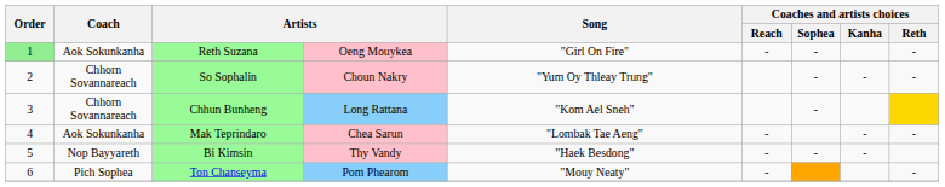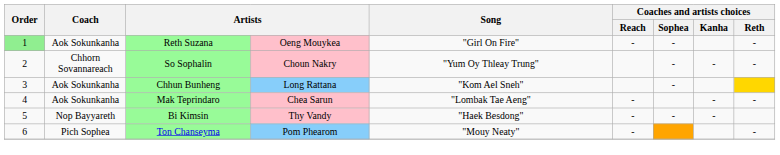 <table class="wikitable" style="text-align:center; width:100%;">
 <tr>
 <th scope="col" style="width:05%;" rowspan="2">Order</th>
 <th scope="col" style="width:10%;" rowspan="2">Coach</th>
 <th scope="col" style="width:30%;" colspan="2" rowspan="2">Artists</th>
 <th scope="col" style="width:30%;" rowspan="2">Song</th>
 <th scope="col" style="width:20%;" colspan="4">Coaches and artists choices</th>
 </tr>
 <tr>
 <th style="width:05%;">Reach</th>
 <th style="width:05%;">Sophea</th>
 <th style="width:05%;">Kanha</th>
 <th style="width:05%;">Reth</th>
 </tr>
 <tr>
 <td style="background: lightgreen;">1</td>
 <td>Aok Sokunkanha</td>
 <td style="background:palegreen">Reth Suzana</td>
 <td style="background:pink">Oeng Mouykea</td>
 <td>"Girl On Fire"</td>
 <td>-</td>
 <td>-</td>
 <td></td>
 <td>-</td>
 </tr>
 <tr>
 <td>2</td>
 <td>Chhorn Sovannareach</td>
 <td style="background:palegreen">So Sophalin</td>
 <td style="background:pink">Choun Nakry</td>
 <td>"Yum Oy Thleay Trung"</td>
 <td></td>
 <td>-</td>
 <td>-</td>
 <td>-</td>
 </tr>
 <tr>
 <td>3</td>
-<td>Chhorn Sovannareach</td>
+<td>Aok Sokunkanha</td>
 <td style="background:palegreen">Chhun Bunheng</td>
 <td style="background:lightskyblue">Long Rattana</td>
 <td>"Kom Ael Sneh"</td>
 <td></td>
 <td>-</td>
 <td></td>
 <td style = "background:gold;text-align:center;"></td>
 </tr>
 <tr>
 <td>4</td>
 <td>Aok Sokunkanha</td>
 <td style="background:palegreen">Mak Teprindaro</td>
 <td style="background:pink">Chea Sarun</td>
 <td>"Lombak Tae Aeng"</td>
 <td>-</td>
 <td></td>
 <td>-</td>
 <td>-</td>
 </tr>
 <tr>
 <td>5</td>
 <td>Nop Bayyareth</td>
 <td style="background:palegreen">Bi Kimsin</td>
 <td style="background:pink">Thy Vandy</td>
 <td>"Haek Besdong"</td>
 <td>-</td>
 <td>-</td>
 <td>-</td>
 <td></td>
 </tr>
 <tr>
 <td>6</td>
 <td>Pich Sophea</td>
 <td style="background:palegreen"><a href='#'>Ton Chanseyma</a></td>
 <td style="background:lightskyblue">Pom Phearom</td>
 <td>"Mouy Neaty"</td>
 <td>-</td>
 <td style="background:orange;text-align:center;"></td>
 <td></td>
 <td>-</td>
 </tr>
 <tr>
 </tr>
 </table>
